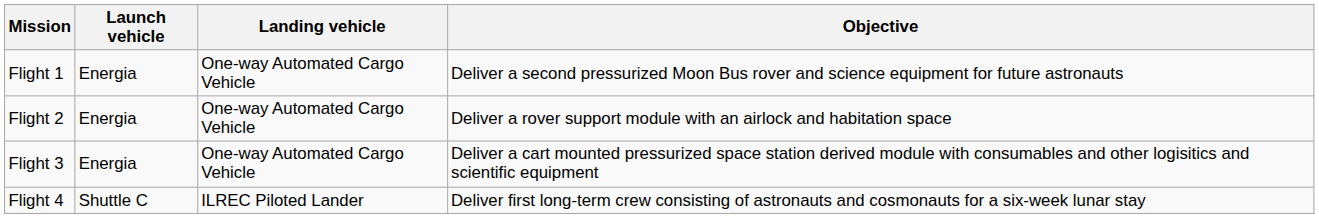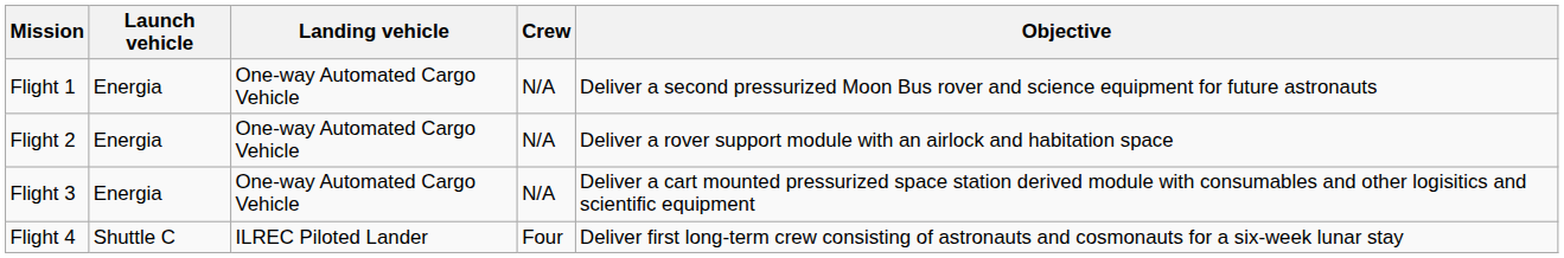 <table class="wikitable sortable">
 <tr>
 <th>Mission</th>
 <th>Launch vehicle</th>
 <th>Landing vehicle</th>
+<th>Crew</th>
 <th>Objective</th>
 </tr>
 <tr>
 <td>Flight 1</td>
 <td>Energia</td>
 <td>One-way Automated Cargo Vehicle</td>
+<td>N/A</td>
 <td>Deliver a second pressurized Moon Bus rover and science equipment for future astronauts</td>
 </tr>
 <tr>
 <td>Flight 2</td>
 <td>Energia</td>
 <td>One-way Automated Cargo Vehicle</td>
+<td>N/A</td>
 <td>Deliver a rover support module with an airlock and habitation space</td>
 </tr>
 <tr>
 <td>Flight 3</td>
 <td>Energia</td>
 <td>One-way Automated Cargo Vehicle</td>
+<td>N/A</td>
 <td>Deliver a cart mounted pressurized space station derived module with consumables and other logisitics and scientific equipment</td>
 </tr>
 <tr>
 <td>Flight 4</td>
 <td>Shuttle C</td>
 <td>ILREC Piloted Lander</td>
+<td>Four</td>
 <td>Deliver first long-term crew consisting of astronauts and cosmonauts for a six-week lunar stay<br></td>
 </tr>
 </table>
